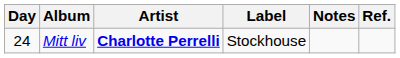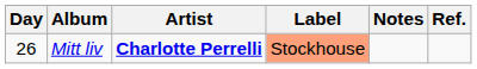 <table class="wikitable">
 <tr>
 <th>Day</th>
 <th>Album</th>
 <th>Artist</th>
 <th>Label</th>
 <th>Notes</th>
 <th>Ref.</th>
 </tr>
 <tr>
-<td rowspan="1" style="text-align:center;">24</td>
+<td rowspan="1" style="text-align:center;">26</td>
 <td><em><a href='#'>Mitt liv</a></em></td>
 <td><strong><a href='#'>Charlotte Perrelli</a></strong></td>
-<td>Stockhouse</td>
+<td style="background: lightsalmon;">Stockhouse</td>
 <td></td>
 <td style="text-align:center;"></td>
 </tr>
 </table>
